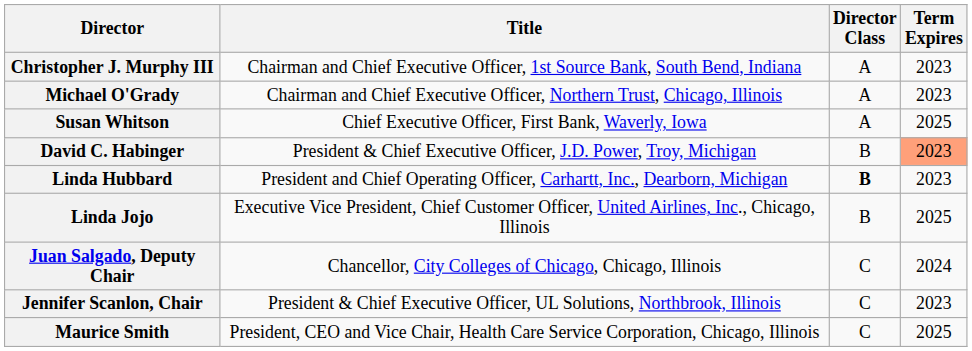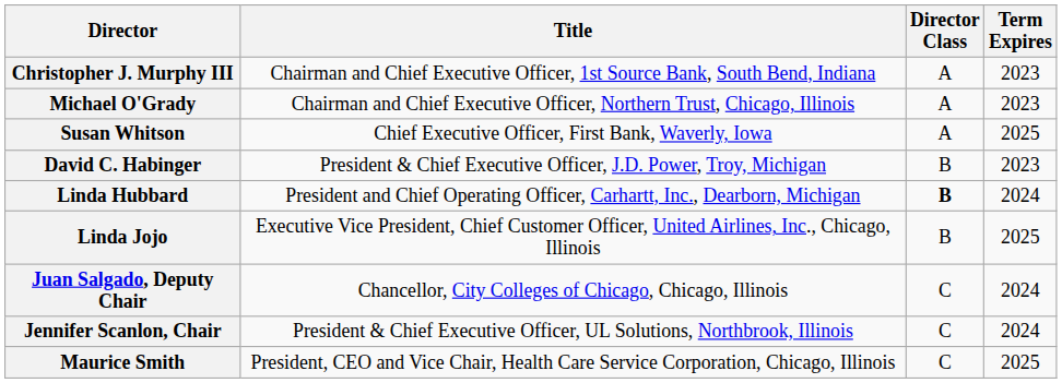 <table class="wikitable sortable">
 <tr>
 <th>Director</th>
 <th>Title</th>
 <th>Director<br>Class</th>
 <th>Term<br>Expires</th>
 </tr>
 <tr align="center">
 <th>Christopher J. Murphy III</th>
 <td>Chairman and Chief Executive Officer, <a href='#'>1st Source Bank</a>, <a href='#'>South Bend, Indiana</a></td>
 <td>A</td>
 <td>2023</td>
 </tr>
 <tr align="center">
 <th>Michael O'Grady</th>
 <td>Chairman and Chief Executive Officer, <a href='#'>Northern Trust</a>, <a href='#'>Chicago, Illinois</a></td>
 <td>A</td>
 <td>2023</td>
 </tr>
 <tr align="center">
 <th>Susan Whitson</th>
 <td>Chief Executive Officer, First Bank, <a href='#'>Waverly, Iowa</a></td>
 <td>A</td>
 <td>2025</td>
 </tr>
 <tr align="center">
 <th>David C. Habinger</th>
 <td>President & Chief Executive Officer, <a href='#'>J.D. Power</a>, <a href='#'>Troy, Michigan</a></td>
 <td>B</td>
-<td style="background: lightsalmon;">2023</td>
+<td>2023</td>
 </tr>
 <tr align="center">
 <th>Linda Hubbard</th>
 <td>President and Chief Operating Officer, <a href='#'>Carhartt, Inc.</a>, <a href='#'>Dearborn, Michigan</a></td>
 <td><strong>B</strong></td>
-<td>2023</td>
+<td>2024</td>
 </tr>
 <tr align="center">
 <th>Linda Jojo</th>
 <td>Executive Vice President, Chief Customer Officer, <a href='#'>United Airlines, Inc</a>., Chicago, Illinois</td>
 <td>B</td>
 <td>2025</td>
 </tr>
 <tr align="center">
 <th><a href='#'>Juan Salgado</a>, Deputy Chair</th>
 <td>Chancellor, <a href='#'>City Colleges of Chicago</a>, Chicago, Illinois</td>
 <td>C</td>
 <td>2024</td>
 </tr>
 <tr align="center">
 <th>Jennifer Scanlon, Chair</th>
 <td>President & Chief Executive Officer, UL Solutions, <a href='#'>Northbrook, Illinois</a></td>
 <td>C</td>
-<td>2023</td>
+<td>2024</td>
 </tr>
 <tr align="center">
 <th>Maurice Smith</th>
 <td>President, CEO and Vice Chair, Health Care Service Corporation, Chicago, Illinois</td>
 <td>C</td>
 <td>2025</td>
 </tr>
 </table>
